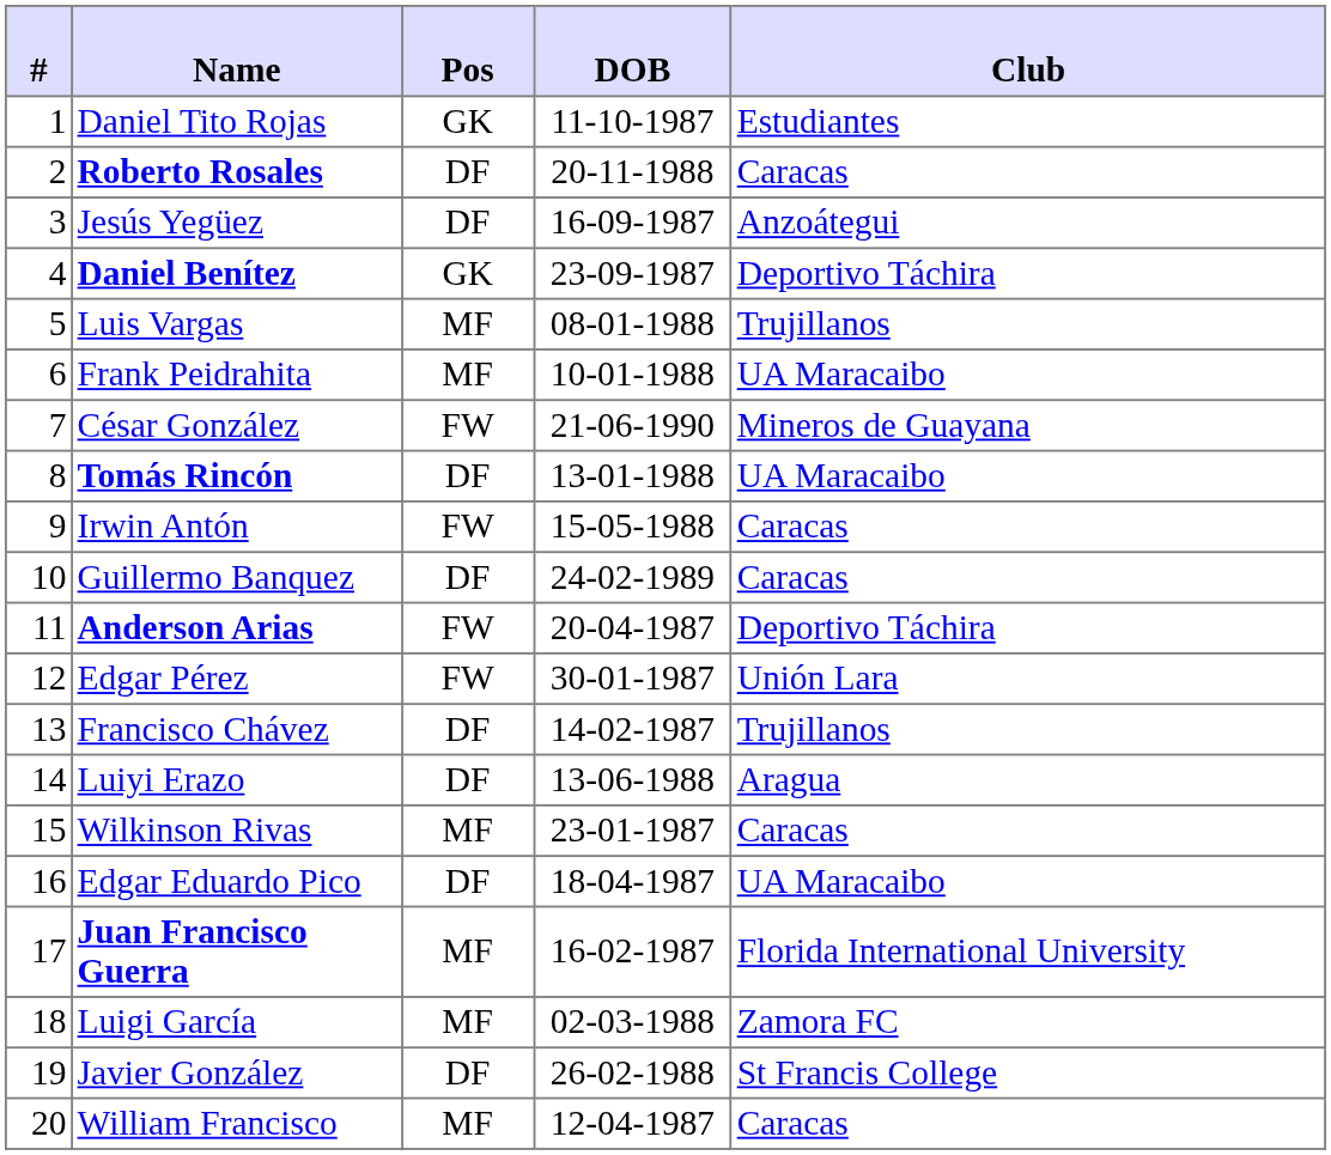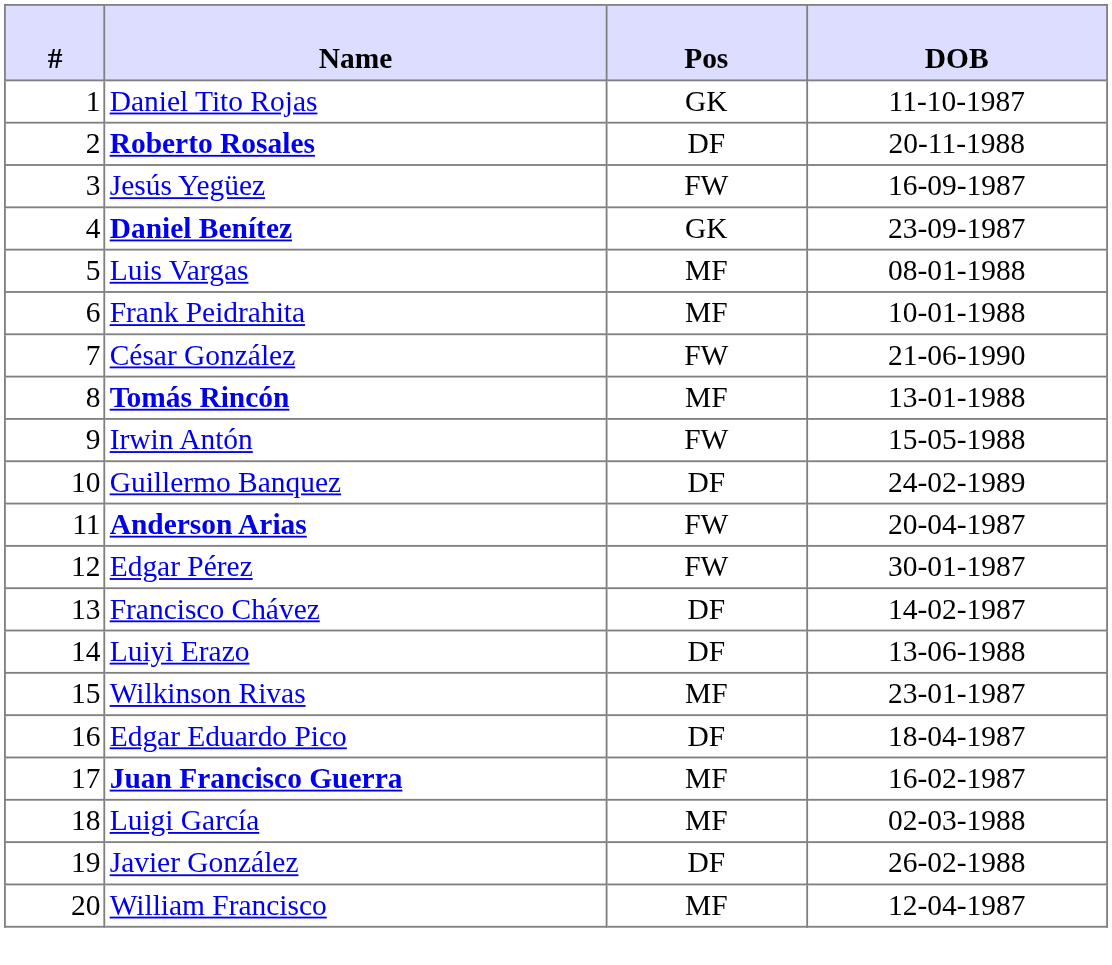 <table style=border-collapse:collapse border=1 cellspacing=0 cellpadding=2 width=600>
 <tr>
 <th bgcolor="#DDDDFF" width="5%"><br> # </th>
 <th bgcolor="#DDDDFF" width="25%"><br>Name</th>
 <th bgcolor="#DDDDFF" width="10%"><br>Pos</th>
 <th bgcolor="#DDDDFF" width="15%"><br>DOB</th>
-<th bgcolor="#DDDDFF" width="45%"><br>Club</th>
 </tr>
 <tr>
 <td align=right>1</td>
 <td><a href='#'>Daniel Tito Rojas</a></td>
 <td align=center>GK</td>
 <td align=center>11-10-1987</td>
-<td><a href='#'>Estudiantes</a> </td>
 </tr>
 <tr>
 <td align=right>2</td>
 <td><strong><a href='#'>Roberto Rosales</a></strong></td>
 <td align=center>DF</td>
 <td align=center>20-11-1988</td>
-<td><a href='#'>Caracas</a> </td>
 </tr>
 <tr>
 <td align=right>3</td>
 <td><a href='#'>Jesús Yegüez</a></td>
-<td align=center>DF</td>
+<td align=center>FW</td>
 <td align=center>16-09-1987</td>
-<td><a href='#'>Anzoátegui</a> </td>
 </tr>
 <tr>
 <td align=right>4</td>
 <td><strong><a href='#'>Daniel Benítez</a></strong></td>
 <td align=center>GK</td>
 <td align=center>23-09-1987</td>
-<td><a href='#'>Deportivo Táchira</a> </td>
 </tr>
 <tr>
 <td align=right>5</td>
 <td><a href='#'>Luis Vargas</a></td>
 <td align=center>MF</td>
 <td align=center>08-01-1988</td>
-<td><a href='#'>Trujillanos</a> </td>
 </tr>
 <tr>
 <td align=right>6</td>
 <td><a href='#'>Frank Peidrahita</a></td>
 <td align=center>MF</td>
 <td align=center>10-01-1988</td>
-<td><a href='#'>UA Maracaibo</a> </td>
 </tr>
 <tr>
 <td align=right>7</td>
 <td><a href='#'>César González</a></td>
 <td align=center>FW</td>
 <td align=center>21-06-1990</td>
-<td><a href='#'>Mineros de Guayana</a> </td>
 </tr>
 <tr>
 <td align=right>8</td>
 <td><strong><a href='#'>Tomás Rincón</a></strong></td>
-<td align=center>DF</td>
+<td align=center>MF</td>
 <td align=center>13-01-1988</td>
-<td><a href='#'>UA Maracaibo</a> </td>
 </tr>
 <tr>
 <td align=right>9</td>
 <td><a href='#'>Irwin Antón</a></td>
 <td align=center>FW</td>
 <td align=center>15-05-1988</td>
-<td><a href='#'>Caracas</a> </td>
 </tr>
 <tr>
 <td align=right>10</td>
 <td><a href='#'>Guillermo Banquez</a></td>
 <td align=center>DF</td>
 <td align=center>24-02-1989</td>
-<td><a href='#'>Caracas</a> </td>
 </tr>
 <tr>
 <td align=right>11</td>
 <td><strong><a href='#'>Anderson Arias</a></strong></td>
 <td align=center>FW</td>
 <td align=center>20-04-1987</td>
-<td><a href='#'>Deportivo Táchira</a> </td>
 </tr>
 <tr>
 <td align=right>12</td>
 <td><a href='#'>Edgar Pérez</a></td>
 <td align=center>FW</td>
 <td align=center>30-01-1987</td>
-<td><a href='#'>Unión Lara</a> </td>
 </tr>
 <tr>
 <td align=right>13</td>
 <td><a href='#'>Francisco Chávez</a></td>
 <td align=center>DF</td>
 <td align=center>14-02-1987</td>
-<td><a href='#'>Trujillanos</a> </td>
 </tr>
 <tr>
 <td align=right>14</td>
 <td><a href='#'>Luiyi Erazo</a></td>
 <td align=center>DF</td>
 <td align=center>13-06-1988</td>
-<td><a href='#'>Aragua</a> </td>
 </tr>
 <tr>
 <td align=right>15</td>
 <td><a href='#'>Wilkinson Rivas</a></td>
 <td align=center>MF</td>
 <td align=center>23-01-1987</td>
-<td><a href='#'>Caracas</a> </td>
 </tr>
 <tr>
 <td align=right>16</td>
 <td><a href='#'>Edgar Eduardo Pico</a></td>
 <td align=center>DF</td>
 <td align=center>18-04-1987</td>
-<td><a href='#'>UA Maracaibo</a> </td>
 </tr>
 <tr>
 <td align=right>17</td>
 <td><strong><a href='#'>Juan Francisco Guerra</a></strong></td>
 <td align=center>MF</td>
 <td align=center>16-02-1987</td>
-<td><a href='#'>Florida International University </a></td>
 </tr>
 <tr>
 <td align=right>18</td>
 <td><a href='#'>Luigi García</a></td>
 <td align=center>MF</td>
 <td align=center>02-03-1988</td>
-<td><a href='#'>Zamora FC</a> </td>
 </tr>
 <tr>
 <td align=right>19</td>
 <td><a href='#'>Javier González</a></td>
 <td align=center>DF</td>
 <td align=center>26-02-1988</td>
-<td><a href='#'>St Francis College</a> </td>
 </tr>
 <tr>
 <td align=right>20</td>
 <td><a href='#'>William Francisco</a></td>
 <td align=center>MF</td>
 <td align=center>12-04-1987</td>
-<td><a href='#'>Caracas</a> </td>
 </tr>
 </table>
